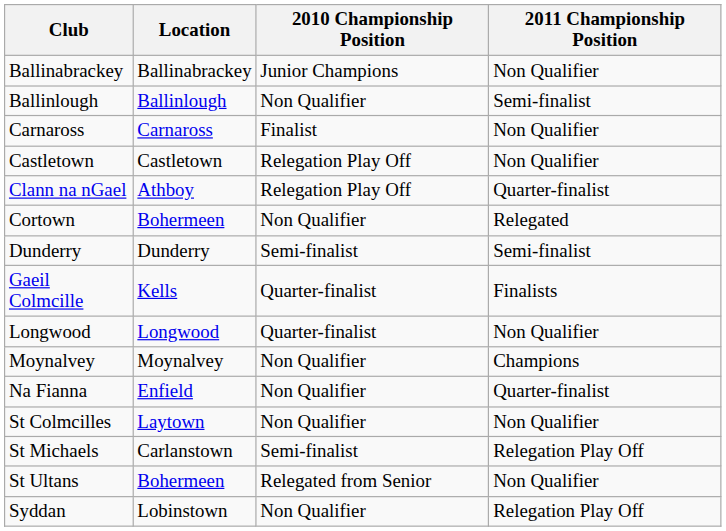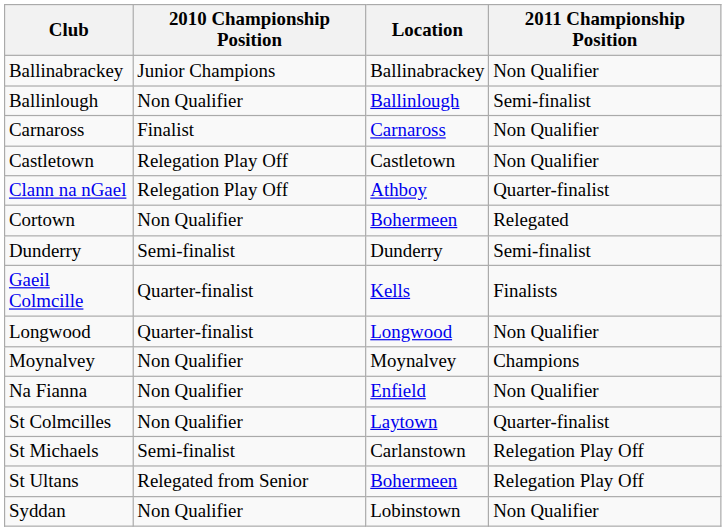 <table class="wikitable sortable">
 <tr>
 <th>Club</th>
+<th>2010 Championship Position</th>
 <th>Location</th>
-<th>2010 Championship Position</th>
 <th>2011 Championship Position</th>
 </tr>
 <tr>
 <td>Ballinabrackey</td>
+<td>Junior Champions</td>
 <td>Ballinabrackey</td>
-<td>Junior Champions</td>
 <td>Non Qualifier</td>
 </tr>
 <tr>
 <td>Ballinlough</td>
+<td>Non Qualifier</td>
 <td><a href='#'>Ballinlough</a></td>
-<td>Non Qualifier</td>
 <td>Semi-finalist</td>
 </tr>
 <tr>
 <td>Carnaross</td>
+<td>Finalist</td>
 <td><a href='#'>Carnaross</a></td>
-<td>Finalist</td>
 <td>Non Qualifier</td>
 </tr>
 <tr>
 <td>Castletown</td>
+<td>Relegation Play Off</td>
 <td>Castletown</td>
-<td>Relegation Play Off</td>
 <td>Non Qualifier</td>
 </tr>
 <tr>
 <td><a href='#'>Clann na nGael</a></td>
+<td>Relegation Play Off</td>
 <td><a href='#'>Athboy</a></td>
-<td>Relegation Play Off</td>
 <td>Quarter-finalist</td>
 </tr>
 <tr>
 <td>Cortown</td>
+<td>Non Qualifier</td>
 <td><a href='#'>Bohermeen</a></td>
-<td>Non Qualifier</td>
 <td>Relegated</td>
 </tr>
 <tr>
 <td>Dunderry</td>
+<td>Semi-finalist</td>
 <td>Dunderry</td>
-<td>Semi-finalist</td>
 <td>Semi-finalist</td>
 </tr>
 <tr>
 <td><a href='#'>Gaeil Colmcille</a></td>
+<td>Quarter-finalist</td>
 <td><a href='#'>Kells</a></td>
-<td>Quarter-finalist</td>
 <td>Finalists</td>
 </tr>
 <tr>
 <td>Longwood</td>
+<td>Quarter-finalist</td>
 <td><a href='#'>Longwood</a></td>
-<td>Quarter-finalist</td>
 <td>Non Qualifier</td>
 </tr>
 <tr>
 <td>Moynalvey</td>
+<td>Non Qualifier</td>
 <td>Moynalvey</td>
-<td>Non Qualifier</td>
 <td>Champions</td>
 </tr>
 <tr>
 <td>Na Fianna</td>
+<td>Non Qualifier</td>
 <td><a href='#'>Enfield</a></td>
 <td>Non Qualifier</td>
+</tr>
+<tr>
+<td>St Colmcilles</td>
+<td>Non Qualifier</td>
+<td><a href='#'>Laytown</a></td>
 <td>Quarter-finalist</td>
 </tr>
 <tr>
-<td>St Colmcilles</td>
-<td><a href='#'>Laytown</a></td>
-<td>Non Qualifier</td>
-<td>Non Qualifier</td>
-</tr>
-<tr>
 <td>St Michaels</td>
+<td>Semi-finalist</td>
 <td>Carlanstown</td>
-<td>Semi-finalist</td>
 <td>Relegation Play Off</td>
 </tr>
 <tr>
 <td>St Ultans</td>
+<td>Relegated from Senior</td>
 <td><a href='#'>Bohermeen</a></td>
-<td>Relegated from Senior</td>
-<td>Non Qualifier</td>
+<td>Relegation Play Off</td>
 </tr>
 <tr>
 <td>Syddan</td>
+<td>Non Qualifier</td>
 <td>Lobinstown</td>
 <td>Non Qualifier</td>
-<td>Relegation Play Off</td>
 </tr>
 </table>
